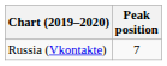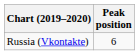 <table class="wikitable sortable">
 <tr>
 <th>Chart (2019–2020)</th>
 <th>Peak<br>position</th>
 </tr>
 <tr>
 <td>Russia (<a href='#'>Vkontakte</a>)</td>
-<td align="center">7</td>
+<td align="center">6</td>
 </tr>
 </table>
